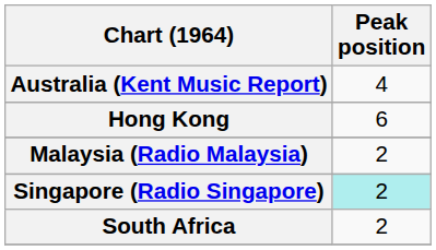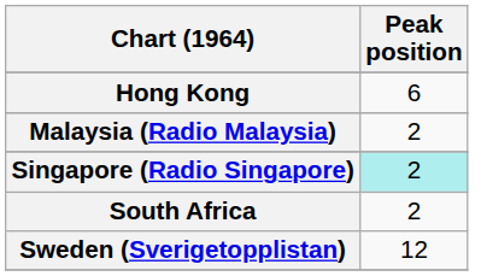 <table class="wikitable sortable plainrowheaders" style="text-align:center">
 <tr>
 <th>Chart (1964)</th>
 <th>Peak<br>position</th>
-</tr>
-<tr>
-<th scope="row">Australia (<a href='#'>Kent Music Report</a>)</th>
-<td>4</td>
 </tr>
 <tr>
 </tr>
 <tr>
 </tr>
 <tr>
 <th scope="row">Hong Kong</th>
 <td>6</td>
 </tr>
 <tr>
 </tr>
 <tr>
 <th scope="row">Malaysia (<a href='#'>Radio Malaysia</a>)</th>
 <td>2</td>
 </tr>
 <tr>
 </tr>
 <tr>
 </tr>
 <tr>
 <th scope="row">Singapore (<a href='#'>Radio Singapore</a>)</th>
 <td style="background: paleturquoise;">2</td>
 </tr>
 <tr>
 <th scope="row">South Africa</th>
 <td>2</td>
 </tr>
 <tr>
+<th scope="row">Sweden (<a href='#'>Sverigetopplistan</a>)</th>
+<td>12</td>
+</tr>
+<tr>
 </tr>
 </table>
